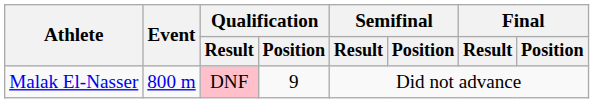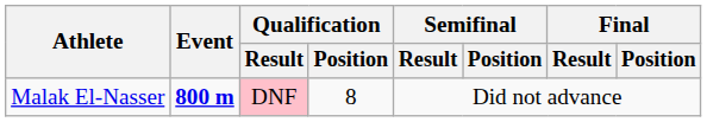 <table class=wikitable style="font-size:90%">
 <tr>
 <th rowspan="2">Athlete</th>
 <th rowspan="2">Event</th>
 <th colspan="2">Qualification</th>
 <th colspan="2">Semifinal</th>
 <th colspan="2">Final</th>
 </tr>
 <tr style="font-size:95%">
 <th>Result</th>
 <th>Position</th>
 <th>Result</th>
 <th>Position</th>
 <th>Result</th>
 <th>Position</th>
 </tr>
 <tr align=center>
 <td align=left><a href='#'>Malak El-Nasser</a></td>
-<td align=left><a href='#'>800 m</a></td>
+<td align=left><strong><a href='#'>800 m</a></strong></td>
 <td style="background: pink;">DNF</td>
-<td>9</td>
+<td>8</td>
 <td colspan=4>Did not advance</td>
 </tr>
 </table>
